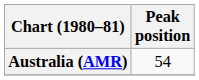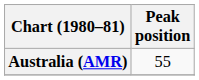 <table class="wikitable sortable plainrowheaders">
 <tr>
 <th>Chart (1980–81)</th>
 <th>Peak<br>position</th>
 </tr>
 <tr>
 <th scope="row">Australia (<a href='#'>AMR</a>)</th>
-<td style="text-align:center;">54</td>
+<td style="text-align:center;">55</td>
 </tr>
 <tr>
 </tr>
 <tr>
 </tr>
 <tr>
 </tr>
 <tr>
 </tr>
 <tr>
 </tr>
 <tr>
 </tr>
 <tr>
 </tr>
 <tr>
 </tr>
 </table>
